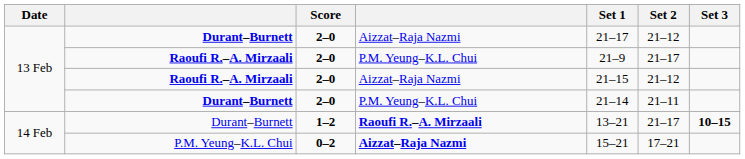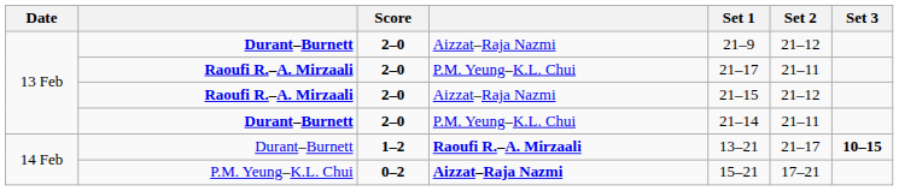 <table class="wikitable" style="text-align: center; font-size:90% ">
 <tr>
 <th width="60">Date</th>
 <th align="right" width="250"></th>
 <th width="60">Score</th>
 <th align="left" width="250"></th>
 <th width="50">Set 1</th>
 <th width="50">Set 2</th>
 <th width="50">Set 3</th>
 </tr>
 <tr>
 <td rowspan=4>13 Feb</td>
 <td align=right><strong><a href='#'>Durant</a>–<a href='#'>Burnett</a> </strong></td>
 <td align=center><strong>2–0</strong></td>
 <td align=left> <a href='#'>Aizzat</a>–<a href='#'>Raja Nazmi</a></td>
-<td>21–17</td>
+<td>21–9</td>
 <td>21–12</td>
 <td></td>
 </tr>
 <tr>
 <td align=right><strong><a href='#'>Raoufi R.</a>–<a href='#'>A. Mirzaali</a> </strong></td>
 <td align=center><strong>2–0</strong></td>
 <td align=left> <a href='#'>P.M. Yeung</a>–<a href='#'>K.L. Chui</a></td>
-<td>21–9</td>
 <td>21–17</td>
+<td>21–11</td>
 <td></td>
 </tr>
 <tr>
 <td align=right><strong><a href='#'>Raoufi R.</a>–<a href='#'>A. Mirzaali</a> </strong></td>
 <td align=center><strong>2–0</strong></td>
 <td align=left> <a href='#'>Aizzat</a>–<a href='#'>Raja Nazmi</a></td>
 <td>21–15</td>
 <td>21–12</td>
 <td></td>
 </tr>
 <tr>
 <td align=right><strong><a href='#'>Durant</a>–<a href='#'>Burnett</a> </strong></td>
 <td align=center><strong>2–0</strong></td>
 <td align=left> <a href='#'>P.M. Yeung</a>–<a href='#'>K.L. Chui</a></td>
 <td>21–14</td>
 <td>21–11</td>
 <td></td>
 </tr>
 <tr>
 <td rowspan=2>14 Feb</td>
 <td align=right><a href='#'>Durant</a>–<a href='#'>Burnett</a> </td>
 <td align=center><strong>1–2</strong></td>
 <td align=left><strong> <a href='#'>Raoufi R.</a>–<a href='#'>A. Mirzaali</a></strong></td>
 <td>13–21</td>
 <td>21–17</td>
 <td><strong>10–15</strong></td>
 </tr>
 <tr>
 <td align=right><a href='#'>P.M. Yeung</a>–<a href='#'>K.L. Chui</a> </td>
 <td align=center><strong>0–2</strong></td>
 <td align=left><strong> <a href='#'>Aizzat</a>–<a href='#'>Raja Nazmi</a></strong></td>
 <td>15–21</td>
 <td>17–21</td>
 <td></td>
 </tr>
 </table>
